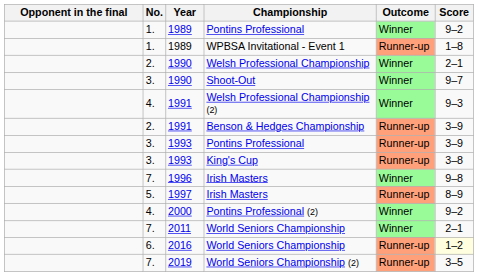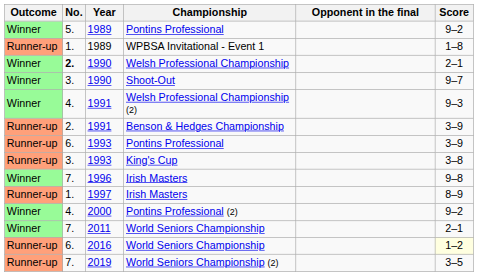 <table class="wikitable sortable">
 <tr>
-<th style="width:200px;">Opponent in the final</th>
+<th width="80">Outcome</th>
 <th width="20">No.</th>
 <th width="50">Year</th>
 <th style="width:250px;">Championship</th>
-<th width="80">Outcome</th>
+<th style="width:200px;">Opponent in the final</th>
 <th style="width:50px;">Score</th>
 </tr>
 <tr>
-<td> </td>
-<td>1.</td>
+<td style="background:#98fb98;">Winner</td>
+<td>5.</td>
 <td><a href='#'>1989</a></td>
 <td><a href='#'>Pontins Professional</a></td>
-<td style="background:#98fb98;">Winner</td>
+<td> </td>
 <td align="center">9–2</td>
 </tr>
 <tr>
-<td> </td>
+<td style="background:#ffa07a;">Runner-up</td>
 <td>1.</td>
 <td>1989</td>
 <td>WPBSA Invitational - Event 1</td>
-<td style="background:#ffa07a;">Runner-up</td>
+<td> </td>
 <td align="center">1–8</td>
 </tr>
 <tr>
-<td> </td>
-<td>2.</td>
+<td style="background:#98FB98">Winner</td>
+<td><strong>2.</strong></td>
 <td><a href='#'>1990</a></td>
 <td><a href='#'>Welsh Professional Championship</a></td>
-<td style="background:#98FB98">Winner</td>
+<td> </td>
 <td align="center">2–1</td>
 </tr>
 <tr>
-<td> </td>
+<td style="background:#98FB98">Winner</td>
 <td>3.</td>
 <td><a href='#'>1990</a></td>
 <td><a href='#'>Shoot-Out</a></td>
-<td style="background:#98FB98">Winner</td>
+<td> </td>
 <td align="center">9–7</td>
 </tr>
 <tr>
-<td> </td>
+<td style="background:#98FB98">Winner</td>
 <td>4.</td>
 <td><a href='#'>1991</a></td>
 <td><a href='#'>Welsh Professional Championship</a> <small>(2)</small></td>
-<td style="background:#98FB98">Winner</td>
+<td> </td>
 <td align="center">9–3</td>
 </tr>
 <tr>
-<td> </td>
+<td style="background:#ffa07a;">Runner-up</td>
 <td>2.</td>
 <td><a href='#'>1991</a></td>
 <td><a href='#'>Benson & Hedges Championship</a></td>
-<td style="background:#ffa07a;">Runner-up</td>
+<td> </td>
 <td align="center">3–9</td>
 </tr>
 <tr>
-<td> </td>
-<td>3.</td>
+<td style="background:#ffa07a;">Runner-up</td>
+<td>6.</td>
 <td><a href='#'>1993</a></td>
 <td><a href='#'>Pontins Professional</a></td>
-<td style="background:#ffa07a;">Runner-up</td>
+<td> </td>
 <td align="center">3–9</td>
 </tr>
 <tr>
-<td> </td>
+<td style="background:#ffa07a;">Runner-up</td>
 <td>3.</td>
 <td><a href='#'>1993</a></td>
 <td><a href='#'>King's Cup</a></td>
-<td style="background:#ffa07a;">Runner-up</td>
+<td> </td>
 <td align="center">3–8</td>
 </tr>
 <tr>
-<td> </td>
+<td style="background:#98FB98">Winner</td>
 <td>7.</td>
 <td><a href='#'>1996</a></td>
 <td><a href='#'>Irish Masters</a></td>
-<td style="background:#98FB98">Winner</td>
+<td> </td>
 <td align="center">9–8</td>
 </tr>
 <tr>
-<td> </td>
-<td>5.</td>
+<td style="background:#ffa07a;">Runner-up</td>
+<td>1.</td>
 <td><a href='#'>1997</a></td>
 <td><a href='#'>Irish Masters</a></td>
-<td style="background:#ffa07a;">Runner-up</td>
+<td> </td>
 <td align="center">8–9</td>
 </tr>
 <tr>
-<td> </td>
+<td style="background:#98FB98">Winner</td>
 <td>4.</td>
 <td><a href='#'>2000</a></td>
 <td><a href='#'>Pontins Professional</a> <small>(2)</small></td>
-<td style="background:#98FB98">Winner</td>
+<td> </td>
 <td align="center">9–2</td>
 </tr>
 <tr>
-<td> </td>
+<td style="background:#98FB98">Winner</td>
 <td>7.</td>
 <td><a href='#'>2011</a></td>
 <td><a href='#'>World Seniors Championship</a></td>
-<td style="background:#98FB98">Winner</td>
+<td> </td>
 <td align="center">2–1</td>
 </tr>
 <tr>
-<td> </td>
+<td style="background:#ffa07a;">Runner-up</td>
 <td>6.</td>
 <td><a href='#'>2016</a></td>
 <td><a href='#'>World Seniors Championship</a></td>
-<td style="background:#ffa07a;">Runner-up</td>
+<td> </td>
 <td align="center" style="background: lightyellow;">1–2</td>
 </tr>
 <tr>
-<td> </td>
+<td style="background:#ffa07a;">Runner-up</td>
 <td>7.</td>
 <td><a href='#'>2019</a></td>
 <td><a href='#'>World Seniors Championship</a> <small>(2)</small></td>
-<td style="background:#ffa07a;">Runner-up</td>
+<td> </td>
 <td align="center">3–5</td>
 </tr>
 </table>
